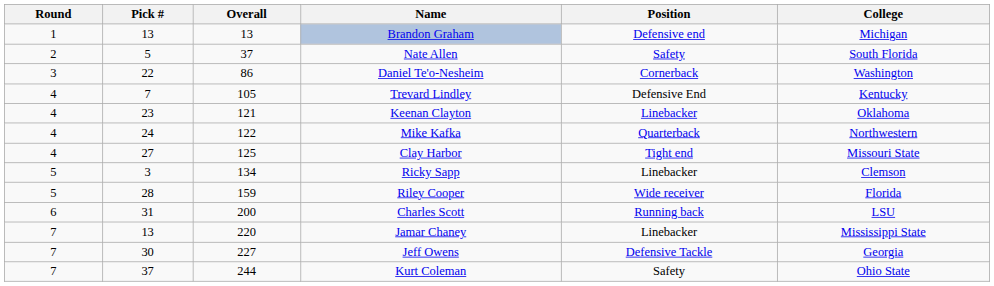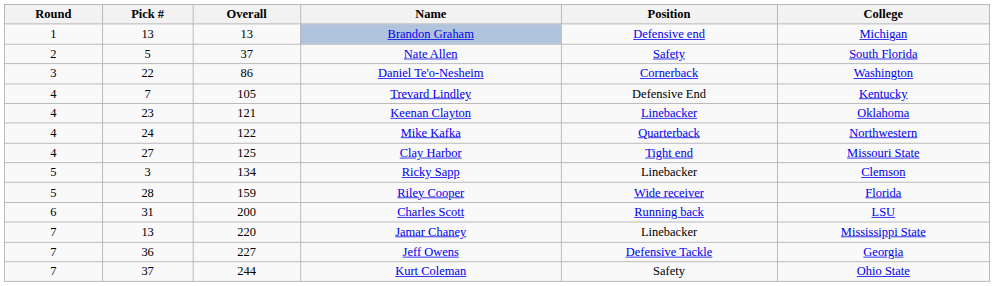 <table class="wikitable sortable sortable" style="width: 100%; text-align:center">
 <tr>
 <th>Round</th>
 <th>Pick #</th>
 <th>Overall</th>
 <th>Name</th>
 <th>Position</th>
 <th>College</th>
 </tr>
 <tr>
 <td>1</td>
 <td>13</td>
 <td>13</td>
 <td bgcolor=lightsteelblue><a href='#'>Brandon Graham</a></td>
 <td><a href='#'>Defensive end</a></td>
 <td><a href='#'>Michigan</a></td>
 </tr>
 <tr>
 <td>2</td>
 <td>5</td>
 <td>37</td>
 <td><a href='#'>Nate Allen</a></td>
 <td><a href='#'>Safety</a></td>
 <td><a href='#'>South Florida</a></td>
 </tr>
 <tr>
 <td>3</td>
 <td>22</td>
 <td>86</td>
 <td><a href='#'>Daniel Te'o-Nesheim</a></td>
 <td><a href='#'>Cornerback</a></td>
 <td><a href='#'>Washington</a></td>
 </tr>
 <tr>
 <td>4</td>
 <td>7</td>
 <td>105</td>
 <td><a href='#'>Trevard Lindley</a></td>
 <td>Defensive End</td>
 <td><a href='#'>Kentucky</a></td>
 </tr>
 <tr>
 <td>4</td>
 <td>23</td>
 <td>121</td>
 <td><a href='#'>Keenan Clayton</a></td>
 <td><a href='#'>Linebacker</a></td>
 <td><a href='#'>Oklahoma</a></td>
 </tr>
 <tr>
 <td>4</td>
 <td>24</td>
 <td>122</td>
 <td><a href='#'>Mike Kafka</a></td>
 <td><a href='#'>Quarterback</a></td>
 <td><a href='#'>Northwestern</a></td>
 </tr>
 <tr>
 <td>4</td>
 <td>27</td>
 <td>125</td>
 <td><a href='#'>Clay Harbor</a></td>
 <td><a href='#'>Tight end</a></td>
 <td><a href='#'>Missouri State</a></td>
 </tr>
 <tr>
 <td>5</td>
 <td>3</td>
 <td>134</td>
 <td><a href='#'>Ricky Sapp</a></td>
 <td>Linebacker</td>
 <td><a href='#'>Clemson</a></td>
 </tr>
 <tr>
 <td>5</td>
 <td>28</td>
 <td>159</td>
 <td><a href='#'>Riley Cooper</a></td>
 <td><a href='#'>Wide receiver</a></td>
 <td><a href='#'>Florida</a></td>
 </tr>
 <tr>
 <td>6</td>
 <td>31</td>
 <td>200</td>
 <td><a href='#'>Charles Scott</a></td>
 <td><a href='#'>Running back</a></td>
 <td><a href='#'>LSU</a></td>
 </tr>
 <tr>
 <td>7</td>
 <td>13</td>
 <td>220</td>
 <td><a href='#'>Jamar Chaney</a></td>
 <td>Linebacker</td>
 <td><a href='#'>Mississippi State</a></td>
 </tr>
 <tr>
 <td>7</td>
-<td>30</td>
+<td>36</td>
 <td>227</td>
 <td><a href='#'>Jeff Owens</a></td>
 <td><a href='#'>Defensive Tackle</a></td>
 <td><a href='#'>Georgia</a></td>
 </tr>
 <tr>
 <td>7</td>
 <td>37</td>
 <td>244</td>
 <td><a href='#'>Kurt Coleman</a></td>
 <td>Safety</td>
 <td><a href='#'>Ohio State</a></td>
 </tr>
 </table>
